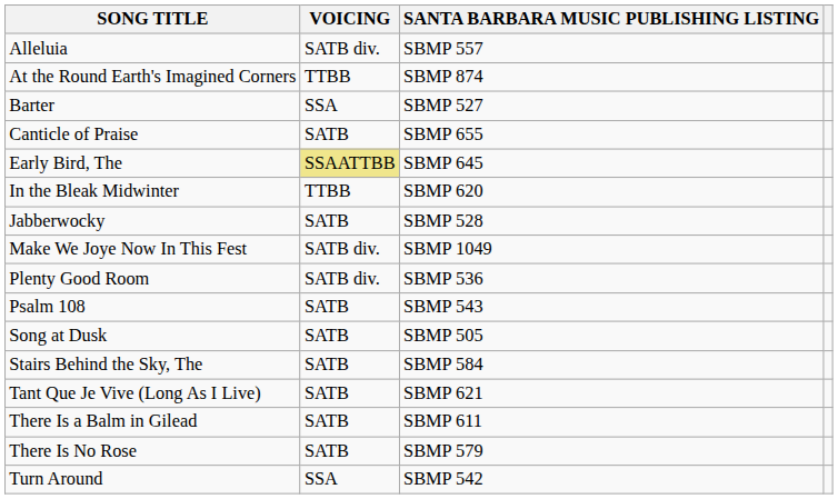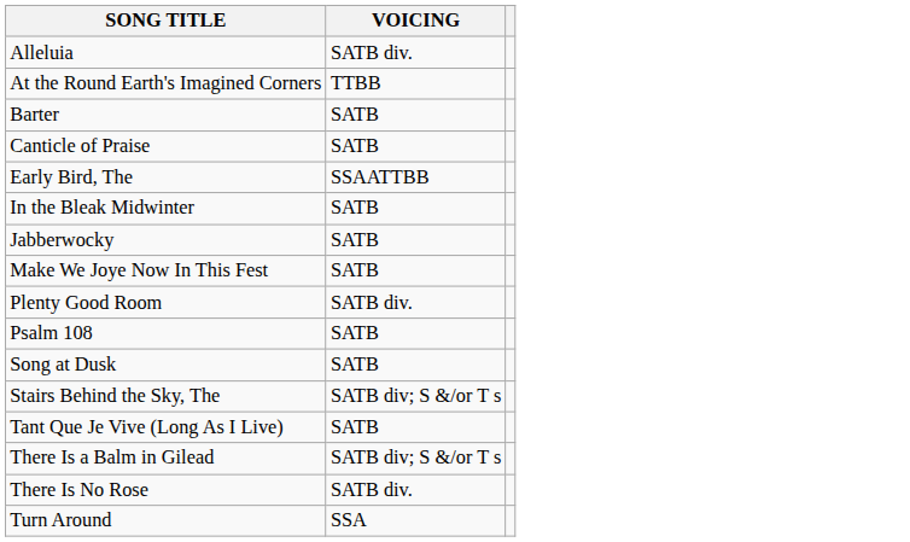 <table class="wikitable sortable">
 <tr>
 <th>SONG TITLE</th>
 <th>VOICING</th>
-<th>SANTA BARBARA MUSIC PUBLISHING LISTING</th>
 <th></th>
 </tr>
 <tr>
 <td>Alleluia</td>
 <td>SATB div.</td>
-<td>SBMP 557</td>
 <td></td>
 </tr>
 <tr>
 <td>At the Round Earth's Imagined Corners</td>
 <td>TTBB</td>
-<td>SBMP 874</td>
 <td></td>
 </tr>
 <tr>
 <td>Barter</td>
-<td>SSA</td>
-<td>SBMP 527</td>
+<td>SATB</td>
 <td></td>
 </tr>
 <tr>
 <td>Canticle of Praise</td>
 <td>SATB</td>
-<td>SBMP 655</td>
 <td></td>
 </tr>
 <tr>
 <td>Early Bird, The</td>
-<td style="background: khaki;">SSAATTBB</td>
-<td>SBMP 645</td>
+<td>SSAATTBB</td>
 <td></td>
 </tr>
 <tr>
 <td>In the Bleak Midwinter</td>
-<td>TTBB</td>
-<td>SBMP 620</td>
+<td>SATB</td>
 <td></td>
 </tr>
 <tr>
 <td>Jabberwocky</td>
 <td>SATB</td>
-<td>SBMP 528</td>
 <td></td>
 </tr>
 <tr>
 <td>Make We Joye Now In This Fest</td>
-<td>SATB div.</td>
-<td>SBMP 1049</td>
+<td>SATB</td>
 <td></td>
 </tr>
 <tr>
 <td>Plenty Good Room</td>
 <td>SATB div.</td>
-<td>SBMP 536</td>
 <td></td>
 </tr>
 <tr>
 <td>Psalm 108</td>
 <td>SATB</td>
-<td>SBMP 543</td>
 <td></td>
 </tr>
 <tr>
 <td>Song at Dusk</td>
 <td>SATB</td>
-<td>SBMP 505</td>
 <td></td>
 </tr>
 <tr>
 <td>Stairs Behind the Sky, The</td>
-<td>SATB</td>
-<td>SBMP 584</td>
+<td>SATB div; S &/or T s</td>
 <td></td>
 </tr>
 <tr>
 <td>Tant Que Je Vive (Long As I Live)</td>
 <td>SATB</td>
-<td>SBMP 621</td>
 <td></td>
 </tr>
 <tr>
 <td>There Is a Balm in Gilead</td>
-<td>SATB</td>
-<td>SBMP 611</td>
+<td>SATB div; S &/or T s</td>
 <td></td>
 </tr>
 <tr>
 <td>There Is No Rose</td>
-<td>SATB</td>
-<td>SBMP 579</td>
+<td>SATB div.</td>
 <td></td>
 </tr>
 <tr>
 <td>Turn Around</td>
 <td>SSA</td>
-<td>SBMP 542</td>
 <td></td>
 </tr>
 </table>
